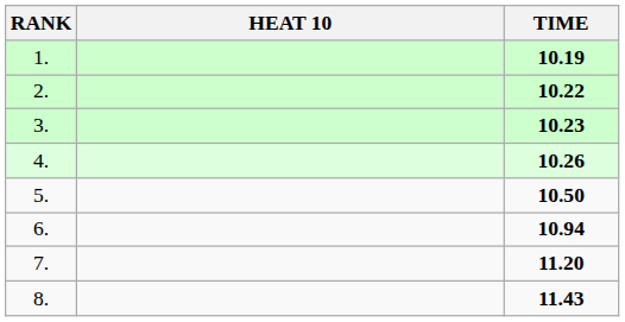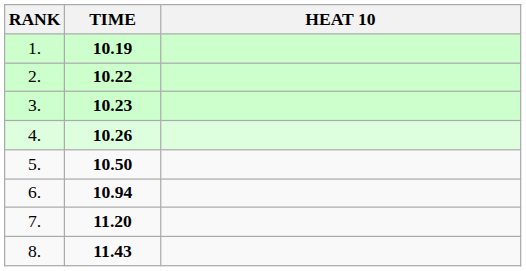 <table class="wikitable" style="border-collapse: collapse; font-size: 90%;">
 <tr>
 <th>RANK</th>
+<th style="width: 5em">TIME</th>
 <th style="width: 20em">HEAT 10</th>
-<th style="width: 5em">TIME</th>
 </tr>
 <tr style="background:#ccffcc;">
 <td align="center">1.</td>
+<td align="center"><strong>10.19</strong></td>
 <td></td>
-<td align="center"><strong>10.19</strong></td>
 </tr>
 <tr style="background:#ccffcc;">
 <td align="center">2.</td>
+<td align="center"><strong>10.22</strong></td>
 <td></td>
-<td align="center"><strong>10.22</strong></td>
 </tr>
 <tr style="background:#ccffcc;">
 <td align="center">3.</td>
+<td align="center"><strong>10.23</strong></td>
 <td></td>
-<td align="center"><strong>10.23</strong></td>
 </tr>
 <tr style="background:#ddffdd;">
 <td align="center">4.</td>
+<td align="center"><strong>10.26</strong></td>
 <td></td>
-<td align="center"><strong>10.26</strong></td>
 </tr>
 <tr>
 <td align="center">5.</td>
+<td align="center"><strong>10.50</strong></td>
 <td></td>
-<td align="center"><strong>10.50</strong></td>
 </tr>
 <tr>
 <td align="center">6.</td>
+<td align="center"><strong>10.94</strong></td>
 <td></td>
-<td align="center"><strong>10.94</strong></td>
 </tr>
 <tr>
 <td align="center">7.</td>
+<td align="center"><strong>11.20</strong></td>
 <td></td>
-<td align="center"><strong>11.20</strong></td>
 </tr>
 <tr>
 <td align="center">8.</td>
+<td align="center"><strong>11.43</strong></td>
 <td></td>
-<td align="center"><strong>11.43</strong></td>
 </tr>
 </table>
